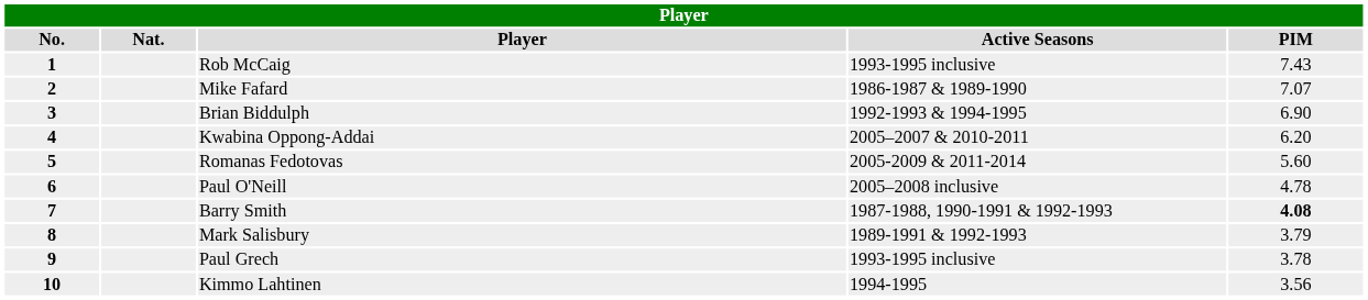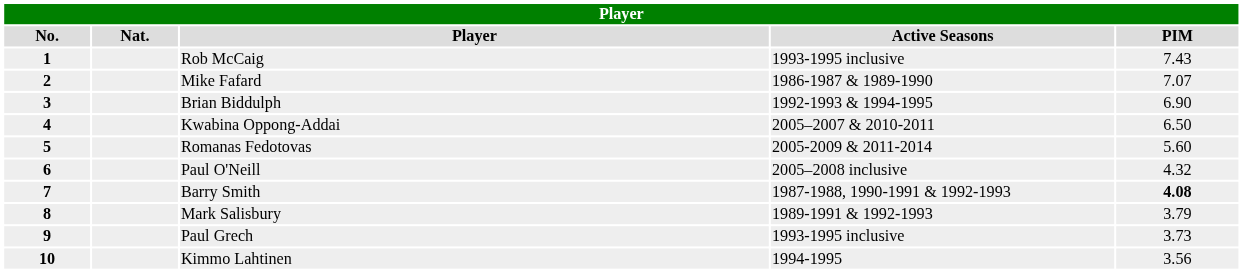 <table class="toccolours"  style="width:97%; clear:both; margin:1.5em auto; text-align:center;">
 <tr>
 <th colspan="11" style="background:green; color:white;">Player</th>
 </tr>
 <tr style="background:#ddd;">
 <th width=7%>No.</th>
 <th width=7%>Nat.</th>
 <th !width=30%>Player</th>
 <th width=28%>Active Seasons</th>
 <th widith=28%>PIM</th>
 </tr>
 <tr style="background:#eee;">
 <td><strong>1</strong></td>
 <td></td>
 <td align="left">Rob McCaig</td>
 <td align=left>1993-1995 inclusive</td>
 <td>7.43</td>
 </tr>
 <tr style="background:#eee;">
 <td><strong>2</strong></td>
 <td></td>
 <td align="left">Mike Fafard</td>
 <td align=left>1986-1987 & 1989-1990</td>
 <td>7.07</td>
 </tr>
 <tr style="background:#eee;">
 <td><strong>3</strong></td>
 <td></td>
 <td align=left>Brian Biddulph</td>
 <td align=left>1992-1993 & 1994-1995</td>
 <td>6.90</td>
 </tr>
 <tr style="background:#eee;">
 <td><strong>4</strong></td>
 <td></td>
 <td align=left>Kwabina Oppong-Addai</td>
 <td align=left>2005–2007 & 2010-2011</td>
-<td>6.20</td>
+<td>6.50</td>
 </tr>
 <tr style="background:#eee;">
 <td><strong>5</strong></td>
 <td></td>
 <td align="left">Romanas Fedotovas</td>
 <td align=left>2005-2009 & 2011-2014</td>
 <td>5.60</td>
 </tr>
 <tr style="background:#eee;">
 <td><strong>6</strong></td>
 <td></td>
 <td align=left>Paul O'Neill</td>
 <td align=left>2005–2008 inclusive</td>
-<td>4.78</td>
+<td>4.32</td>
 </tr>
 <tr style="background:#eee;">
 <td><strong>7</strong></td>
 <td></td>
 <td align=left>Barry Smith</td>
 <td align=left>1987-1988, 1990-1991 & 1992-1993</td>
 <td><strong>4.08</strong></td>
 </tr>
 <tr style="background:#eee;">
 <td><strong>8</strong></td>
 <td></td>
 <td align=left>Mark Salisbury</td>
 <td align=left>1989-1991 & 1992-1993</td>
 <td>3.79</td>
 </tr>
 <tr style="background:#eee;">
 <td><strong>9</strong></td>
 <td></td>
 <td align=left>Paul Grech</td>
 <td align=left>1993-1995 inclusive</td>
-<td>3.78</td>
+<td>3.73</td>
 </tr>
 <tr style="background:#eee;">
 <td><strong>10</strong></td>
 <td></td>
 <td align=left>Kimmo Lahtinen</td>
 <td align=left>1994-1995</td>
 <td>3.56</td>
 </tr>
 <tr style="background:#eee;">
 </tr>
 </table>
